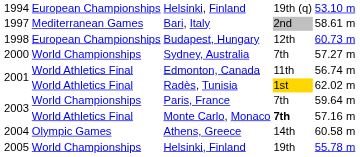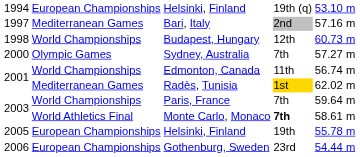 <table>
 <tr>
 <td>1994</td>
 <td><a href='#'>European Championships</a></td>
 <td><a href='#'>Helsinki</a>, <a href='#'>Finland</a></td>
 <td>19th (q)</td>
 <td><a href='#'>53.10 m</a></td>
 </tr>
 <tr>
 <td>1997</td>
 <td><a href='#'>Mediterranean Games</a></td>
 <td><a href='#'>Bari</a>, <a href='#'>Italy</a></td>
 <td bgcolor=silver>2nd</td>
-<td>58.61 m</td>
+<td>57.16 m</td>
 </tr>
 <tr>
 <td>1998</td>
-<td><a href='#'>European Championships</a></td>
+<td><a href='#'>World Championships</a></td>
 <td><a href='#'>Budapest, Hungary</a></td>
 <td>12th</td>
 <td><a href='#'>60.73 m</a></td>
 </tr>
 <tr>
 <td>2000</td>
-<td><a href='#'>World Championships</a></td>
+<td><a href='#'>Olympic Games</a></td>
 <td><a href='#'>Sydney, Australia</a></td>
 <td>7th</td>
 <td>57.27 m</td>
 </tr>
 <tr>
 <td rowspan=2>2001</td>
-<td><a href='#'>World Athletics Final</a></td>
+<td><a href='#'>World Championships</a></td>
 <td><a href='#'>Edmonton, Canada</a></td>
 <td>11th</td>
 <td>56.74 m</td>
 </tr>
 <tr>
-<td><a href='#'>World Athletics Final</a></td>
+<td><a href='#'>Mediterranean Games</a></td>
 <td><a href='#'>Radès</a>, <a href='#'>Tunisia</a></td>
 <td bgcolor=gold>1st</td>
 <td>62.02 m</td>
 </tr>
 <tr>
 <td rowspan=2>2003</td>
 <td><a href='#'>World Championships</a></td>
 <td><a href='#'>Paris, France</a></td>
 <td>7th</td>
 <td>59.64 m</td>
 </tr>
 <tr>
 <td><a href='#'>World Athletics Final</a></td>
 <td><a href='#'>Monte Carlo</a>, <a href='#'>Monaco</a></td>
 <td><strong>7th</strong></td>
-<td>57.16 m</td>
-</tr>
-<tr>
-<td>2004</td>
-<td><a href='#'>Olympic Games</a></td>
-<td><a href='#'>Athens, Greece</a></td>
-<td>14th</td>
-<td>60.58 m</td>
+<td>58.61 m</td>
 </tr>
 <tr>
 <td>2005</td>
-<td><a href='#'>World Championships</a></td>
+<td><a href='#'>European Championships</a></td>
 <td><a href='#'>Helsinki, Finland</a></td>
 <td>19th</td>
 <td><a href='#'>55.78 m</a></td>
 </tr>
+<tr>
+<td>2006</td>
+<td><a href='#'>European Championships</a></td>
+<td><a href='#'>Gothenburg, Sweden</a></td>
+<td>23rd</td>
+<td><a href='#'>54.44 m</a></td>
+</tr>
 </table>
